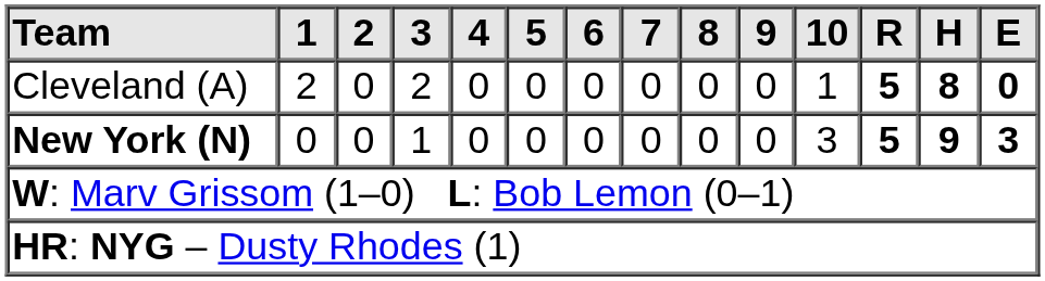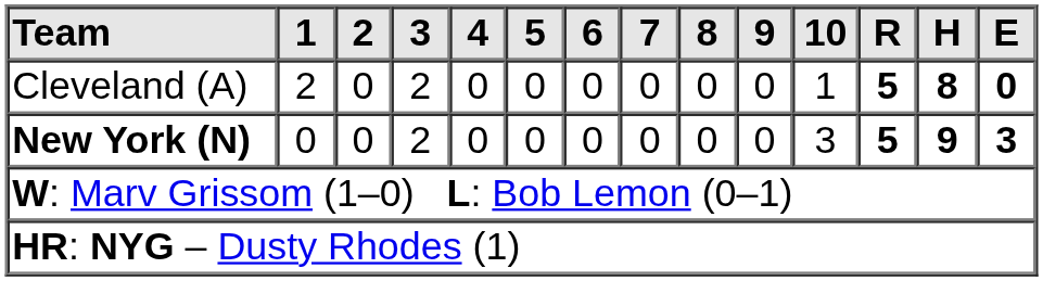 <table border=1 cellspacing=0 width=425 style="margin-left:3em;">
 <tr style="text-align:center; background-color:#e6e6e6;">
 <th align=left width=125>Team</th>
 <th width=25>1</th>
 <th width=25>2</th>
 <th width=25>3</th>
 <th width=25>4</th>
 <th width=25>5</th>
 <th width=25>6</th>
 <th width=25>7</th>
 <th width=25>8</th>
 <th width=25>9</th>
 <th width=25>10</th>
 <th width=25>R</th>
 <th width=25>H</th>
 <th width=25>E</th>
 </tr>
 <tr style="text-align:center;">
 <td align=left>Cleveland (A)</td>
 <td>2</td>
 <td>0</td>
 <td>2</td>
 <td>0</td>
 <td>0</td>
 <td>0</td>
 <td>0</td>
 <td>0</td>
 <td>0</td>
 <td>1</td>
 <td><strong>5</strong></td>
 <td><strong>8</strong></td>
 <td><strong>0</strong></td>
 </tr>
 <tr style="text-align:center;">
 <td align=left><strong>New York (N)</strong></td>
 <td>0</td>
 <td>0</td>
-<td>1</td>
+<td>2</td>
 <td>0</td>
 <td>0</td>
 <td>0</td>
 <td>0</td>
 <td>0</td>
 <td>0</td>
 <td>3</td>
 <td><strong>5</strong></td>
 <td><strong>9</strong></td>
 <td><strong>3</strong></td>
 </tr>
 <tr style="text-align:left;">
 <td colspan=14><strong>W</strong>: <a href='#'>Marv Grissom</a> (1–0)   <strong>L</strong>: <a href='#'>Bob Lemon</a> (0–1)</td>
 </tr>
 <tr style="text-align:left;">
 <td colspan=14><strong>HR</strong>: <strong>NYG</strong> – <a href='#'>Dusty Rhodes</a> (1)</td>
 </tr>
 </table>
